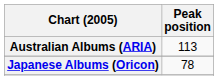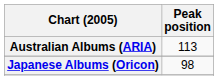 <table class="wikitable plainrowheaders sortable" style="text-align:center">
 <tr>
 <th scope="col">Chart (2005)</th>
 <th scope="col">Peak<br>position</th>
 </tr>
 <tr>
 <th scope="row">Australian Albums (<a href='#'>ARIA</a>)</th>
 <td>113</td>
 </tr>
 <tr>
 </tr>
 <tr>
 </tr>
 <tr>
 </tr>
 <tr>
 </tr>
 <tr>
 </tr>
 <tr>
 </tr>
 <tr>
 </tr>
 <tr>
 </tr>
 <tr>
 <th scope="row"><a href='#'>Japanese Albums</a> (<a href='#'>Oricon</a>)</th>
-<td>78</td>
+<td>98</td>
 </tr>
 <tr>
 </tr>
 <tr>
 </tr>
 <tr>
 </tr>
 <tr>
 </tr>
 <tr>
 </tr>
 <tr>
 </tr>
 <tr>
 </tr>
 </table>
